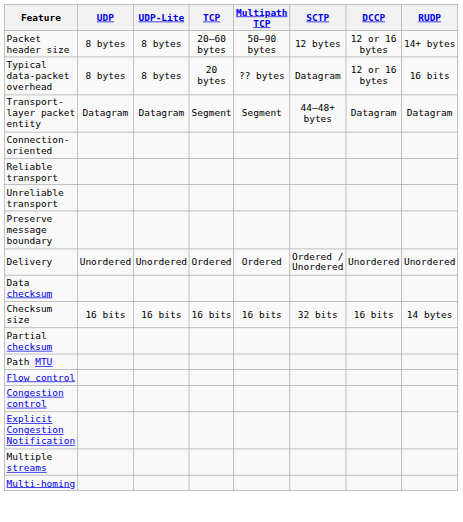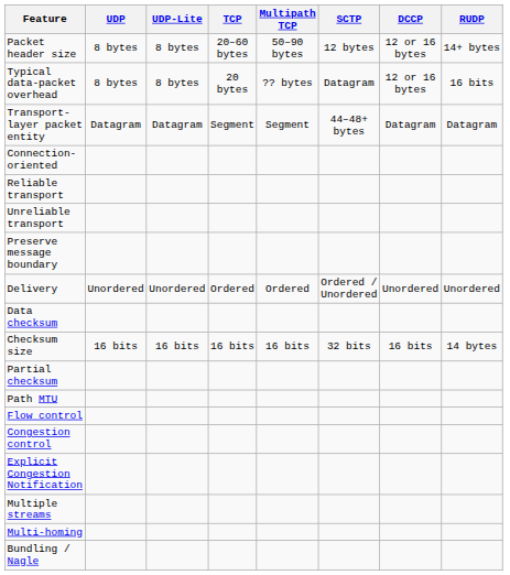 <table class="wikitable" style="text-align:center">
 <tr>
 <th scope="col">Feature</th>
 <th scope="col"><a href='#'>UDP</a></th>
 <th scope="col"><a href='#'>UDP-Lite</a></th>
 <th scope="col"><a href='#'>TCP</a></th>
 <th scope="col"><a href='#'>Multipath TCP</a></th>
 <th scope="col"><a href='#'>SCTP</a></th>
 <th scope="col"><a href='#'>DCCP</a></th>
 <th scope="col"><a href='#'>RUDP</a></th>
 </tr>
 <tr>
 <td style="text-align:left">Packet header size</td>
 <td>8 bytes</td>
 <td>8 bytes</td>
 <td>20–60 bytes</td>
 <td>50–90 bytes</td>
 <td>12 bytes</td>
 <td>12 or 16 bytes</td>
 <td>14+ bytes</td>
 </tr>
 <tr>
 <td style="text-align:left">Typical data-packet overhead</td>
 <td>8 bytes</td>
 <td>8 bytes</td>
 <td>20 bytes</td>
 <td>?? bytes</td>
 <td>Datagram</td>
 <td>12 or 16 bytes</td>
 <td>16 bits</td>
 </tr>
 <tr>
 <td style="text-align:left">Transport-layer packet entity</td>
 <td>Datagram</td>
 <td>Datagram</td>
 <td>Segment</td>
 <td>Segment</td>
 <td>44–48+ bytes</td>
 <td>Datagram</td>
 <td>Datagram</td>
 </tr>
 <tr>
 <td style="text-align:left">Connection-oriented</td>
 <td></td>
 <td></td>
 <td></td>
 <td></td>
 <td></td>
 <td></td>
 <td></td>
 </tr>
 <tr>
 <td style="text-align:left">Reliable transport</td>
 <td></td>
 <td></td>
 <td></td>
 <td></td>
 <td></td>
 <td></td>
 <td></td>
 </tr>
 <tr>
 <td style="text-align:left">Unreliable transport</td>
 <td></td>
 <td></td>
 <td></td>
 <td></td>
 <td></td>
 <td></td>
 <td></td>
 </tr>
 <tr>
 <td style="text-align:left">Preserve message boundary</td>
 <td></td>
 <td></td>
 <td></td>
 <td></td>
 <td></td>
 <td></td>
 <td></td>
 </tr>
 <tr>
 <td style="text-align:left">Delivery</td>
 <td>Unordered</td>
 <td>Unordered</td>
 <td>Ordered</td>
 <td>Ordered</td>
 <td>Ordered / Unordered</td>
 <td>Unordered</td>
 <td>Unordered</td>
 </tr>
 <tr>
 <td style="text-align:left">Data <a href='#'>checksum</a></td>
 <td></td>
 <td></td>
 <td></td>
 <td></td>
 <td></td>
 <td></td>
 <td></td>
 </tr>
 <tr>
 <td style="text-align:left">Checksum size</td>
 <td>16 bits</td>
 <td>16 bits</td>
 <td>16 bits</td>
 <td>16 bits</td>
 <td>32 bits</td>
 <td>16 bits</td>
 <td>14 bytes</td>
 </tr>
 <tr>
 <td style="text-align:left">Partial <a href='#'>checksum</a></td>
 <td></td>
 <td></td>
 <td></td>
 <td></td>
 <td></td>
 <td></td>
 <td></td>
 </tr>
 <tr>
 <td style="text-align:left">Path <a href='#'>MTU</a></td>
 <td></td>
 <td></td>
 <td></td>
 <td></td>
 <td></td>
 <td></td>
 <td></td>
 </tr>
 <tr>
 <td style="text-align:left"><a href='#'>Flow control</a></td>
 <td></td>
 <td></td>
 <td></td>
 <td></td>
 <td></td>
 <td></td>
 <td></td>
 </tr>
 <tr>
 <td style="text-align:left"><a href='#'>Congestion control</a></td>
 <td></td>
 <td></td>
 <td></td>
 <td></td>
 <td></td>
 <td></td>
 <td></td>
 </tr>
 <tr>
 <td style="text-align:left"><a href='#'>Explicit Congestion Notification</a></td>
 <td></td>
 <td></td>
 <td></td>
 <td></td>
 <td></td>
 <td></td>
 <td></td>
 </tr>
 <tr>
 <td style="text-align:left">Multiple <a href='#'>streams</a></td>
 <td></td>
 <td></td>
 <td></td>
 <td></td>
 <td></td>
 <td></td>
 <td></td>
 </tr>
 <tr>
 <td style="text-align:left"><a href='#'>Multi-homing</a></td>
 <td></td>
 <td></td>
 <td></td>
 <td></td>
 <td></td>
 <td></td>
 <td></td>
 </tr>
+<tr>
+<td style="text-align:left">Bundling / <a href='#'>Nagle</a></td>
+<td></td>
+<td></td>
+<td></td>
+<td></td>
+<td></td>
+<td></td>
+<td></td>
+</tr>
 </table>
